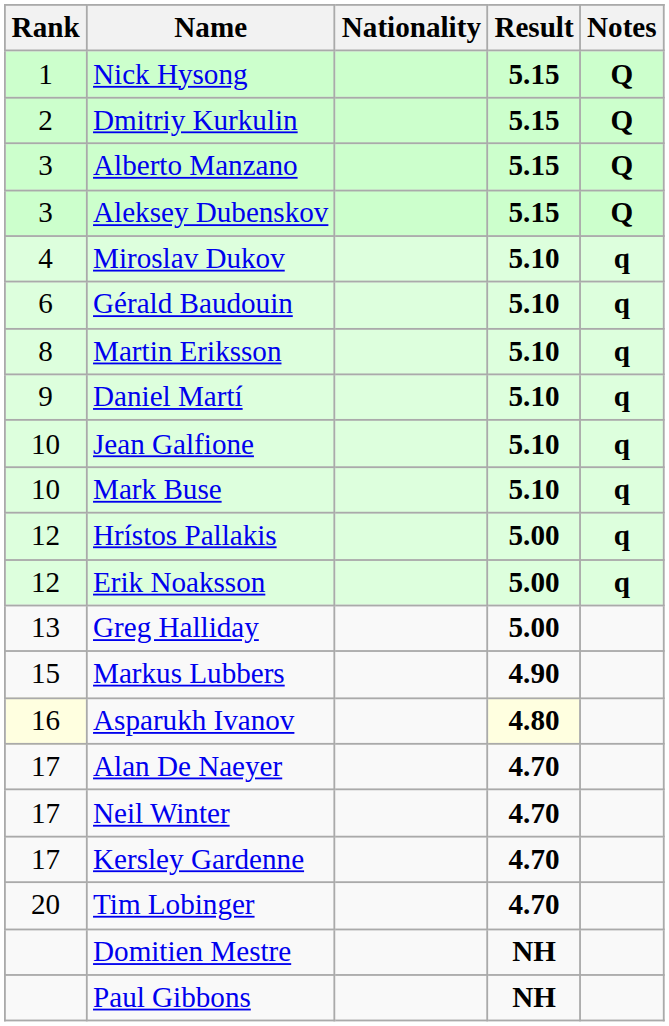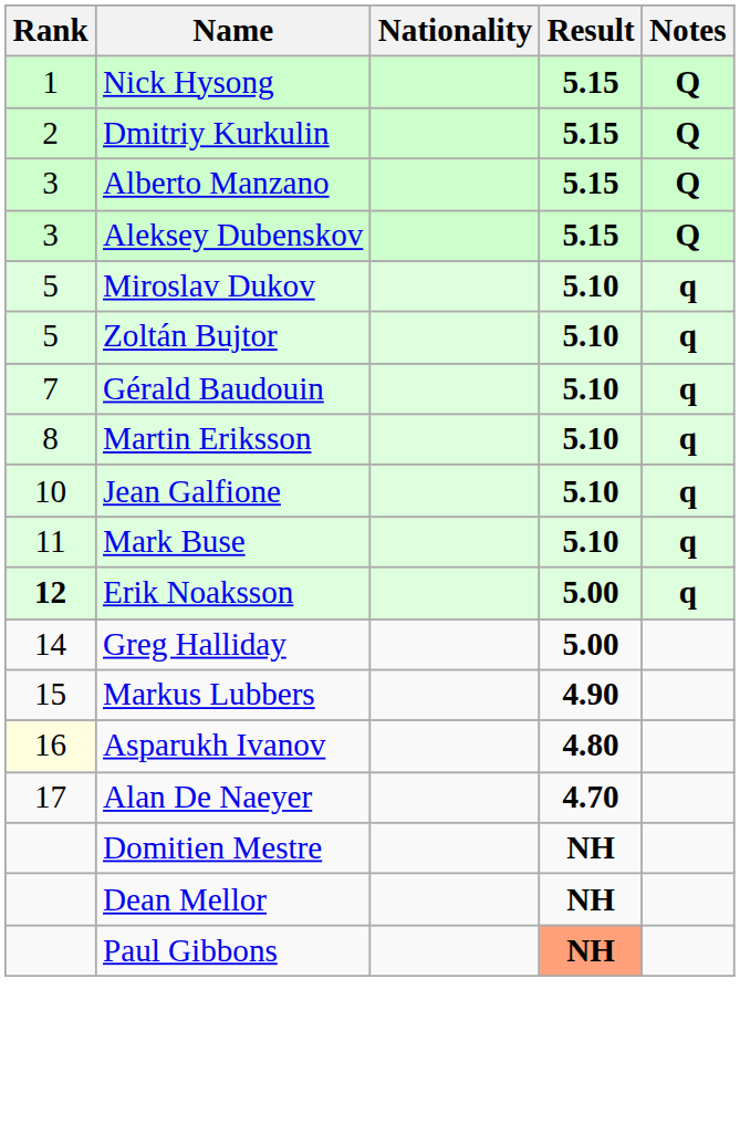 <table class="wikitable sortable" style="text-align:center">
 <tr>
 <th>Rank</th>
 <th>Name</th>
 <th>Nationality</th>
 <th>Result</th>
 <th>Notes</th>
 </tr>
 <tr bgcolor=ccffcc>
 <td>1</td>
 <td align=left><a href='#'>Nick Hysong</a></td>
 <td align=left></td>
 <td><strong>5.15</strong></td>
 <td><strong>Q</strong></td>
 </tr>
 <tr bgcolor=ccffcc>
 <td>2</td>
 <td align=left><a href='#'>Dmitriy Kurkulin</a></td>
 <td align=left></td>
 <td><strong>5.15</strong></td>
 <td><strong>Q</strong></td>
 </tr>
 <tr bgcolor=ccffcc>
 <td>3</td>
 <td align=left><a href='#'>Alberto Manzano</a></td>
 <td align=left></td>
 <td><strong>5.15</strong></td>
 <td><strong>Q</strong></td>
 </tr>
 <tr bgcolor=ccffcc>
 <td>3</td>
 <td align=left><a href='#'>Aleksey Dubenskov</a></td>
 <td align=left></td>
 <td><strong>5.15</strong></td>
 <td><strong>Q</strong></td>
 </tr>
 <tr bgcolor=ddffdd>
-<td>4</td>
+<td>5</td>
 <td align=left><a href='#'>Miroslav Dukov</a></td>
 <td align=left></td>
 <td><strong>5.10</strong></td>
 <td><strong>q</strong></td>
 </tr>
 <tr bgcolor=ddffdd>
-<td>6</td>
+<td>5</td>
+<td align=left><a href='#'>Zoltán Bujtor</a></td>
+<td align=left></td>
+<td><strong>5.10</strong></td>
+<td><strong>q</strong></td>
+</tr>
+<tr bgcolor=ddffdd>
+<td>7</td>
 <td align=left><a href='#'>Gérald Baudouin</a></td>
 <td align=left></td>
 <td><strong>5.10</strong></td>
 <td><strong>q</strong></td>
 </tr>
 <tr bgcolor=ddffdd>
 <td>8</td>
 <td align=left><a href='#'>Martin Eriksson</a></td>
 <td align=left></td>
 <td><strong>5.10</strong></td>
 <td><strong>q</strong></td>
 </tr>
 <tr bgcolor=ddffdd>
-<td>9</td>
-<td align=left><a href='#'>Daniel Martí</a></td>
-<td align=left></td>
-<td><strong>5.10</strong></td>
-<td><strong>q</strong></td>
-</tr>
-<tr bgcolor=ddffdd>
 <td>10</td>
 <td align=left><a href='#'>Jean Galfione</a></td>
 <td align=left></td>
 <td><strong>5.10</strong></td>
 <td><strong>q</strong></td>
 </tr>
 <tr bgcolor=ddffdd>
-<td>10</td>
+<td>11</td>
 <td align=left><a href='#'>Mark Buse</a></td>
 <td align=left></td>
 <td><strong>5.10</strong></td>
 <td><strong>q</strong></td>
 </tr>
 <tr bgcolor=ddffdd>
-<td>12</td>
-<td align=left><a href='#'>Hrístos Pallakis</a></td>
-<td align=left></td>
-<td><strong>5.00</strong></td>
-<td><strong>q</strong></td>
-</tr>
-<tr bgcolor=ddffdd>
-<td>12</td>
+<td><strong>12</strong></td>
 <td align=left><a href='#'>Erik Noaksson</a></td>
 <td align=left></td>
 <td><strong>5.00</strong></td>
 <td><strong>q</strong></td>
 </tr>
 <tr>
-<td>13</td>
+<td>14</td>
 <td align=left><a href='#'>Greg Halliday</a></td>
 <td align=left></td>
 <td><strong>5.00</strong></td>
 <td></td>
 </tr>
 <tr>
 <td>15</td>
 <td align=left><a href='#'>Markus Lubbers</a></td>
 <td align=left></td>
 <td><strong>4.90</strong></td>
 <td></td>
 </tr>
 <tr>
 <td style="background: lightyellow;">16</td>
 <td align=left><a href='#'>Asparukh Ivanov</a></td>
 <td align=left></td>
-<td style="background: lightyellow;"><strong>4.80</strong></td>
+<td><strong>4.80</strong></td>
 <td></td>
 </tr>
 <tr>
 <td>17</td>
 <td align=left><a href='#'>Alan De Naeyer</a></td>
-<td align=left></td>
-<td><strong>4.70</strong></td>
-<td></td>
-</tr>
-<tr>
-<td>17</td>
-<td align=left><a href='#'>Neil Winter</a></td>
-<td align=left></td>
-<td><strong>4.70</strong></td>
-<td></td>
-</tr>
-<tr>
-<td>17</td>
-<td align=left><a href='#'>Kersley Gardenne</a></td>
-<td align=left></td>
-<td><strong>4.70</strong></td>
-<td></td>
-</tr>
-<tr>
-<td>20</td>
-<td align=left><a href='#'>Tim Lobinger</a></td>
 <td align=left></td>
 <td><strong>4.70</strong></td>
 <td></td>
 </tr>
 <tr>
 <td></td>
 <td align=left><a href='#'>Domitien Mestre</a></td>
 <td align=left></td>
 <td><strong>NH</strong></td>
 <td></td>
 </tr>
 <tr>
 <td></td>
-<td align=left><a href='#'>Paul Gibbons</a></td>
+<td align=left><a href='#'>Dean Mellor</a></td>
 <td align=left></td>
 <td><strong>NH</strong></td>
 <td></td>
 </tr>
+<tr>
+<td></td>
+<td align=left><a href='#'>Paul Gibbons</a></td>
+<td align=left></td>
+<td style="background: lightsalmon;"><strong>NH</strong></td>
+<td></td>
+</tr>
 </table>
